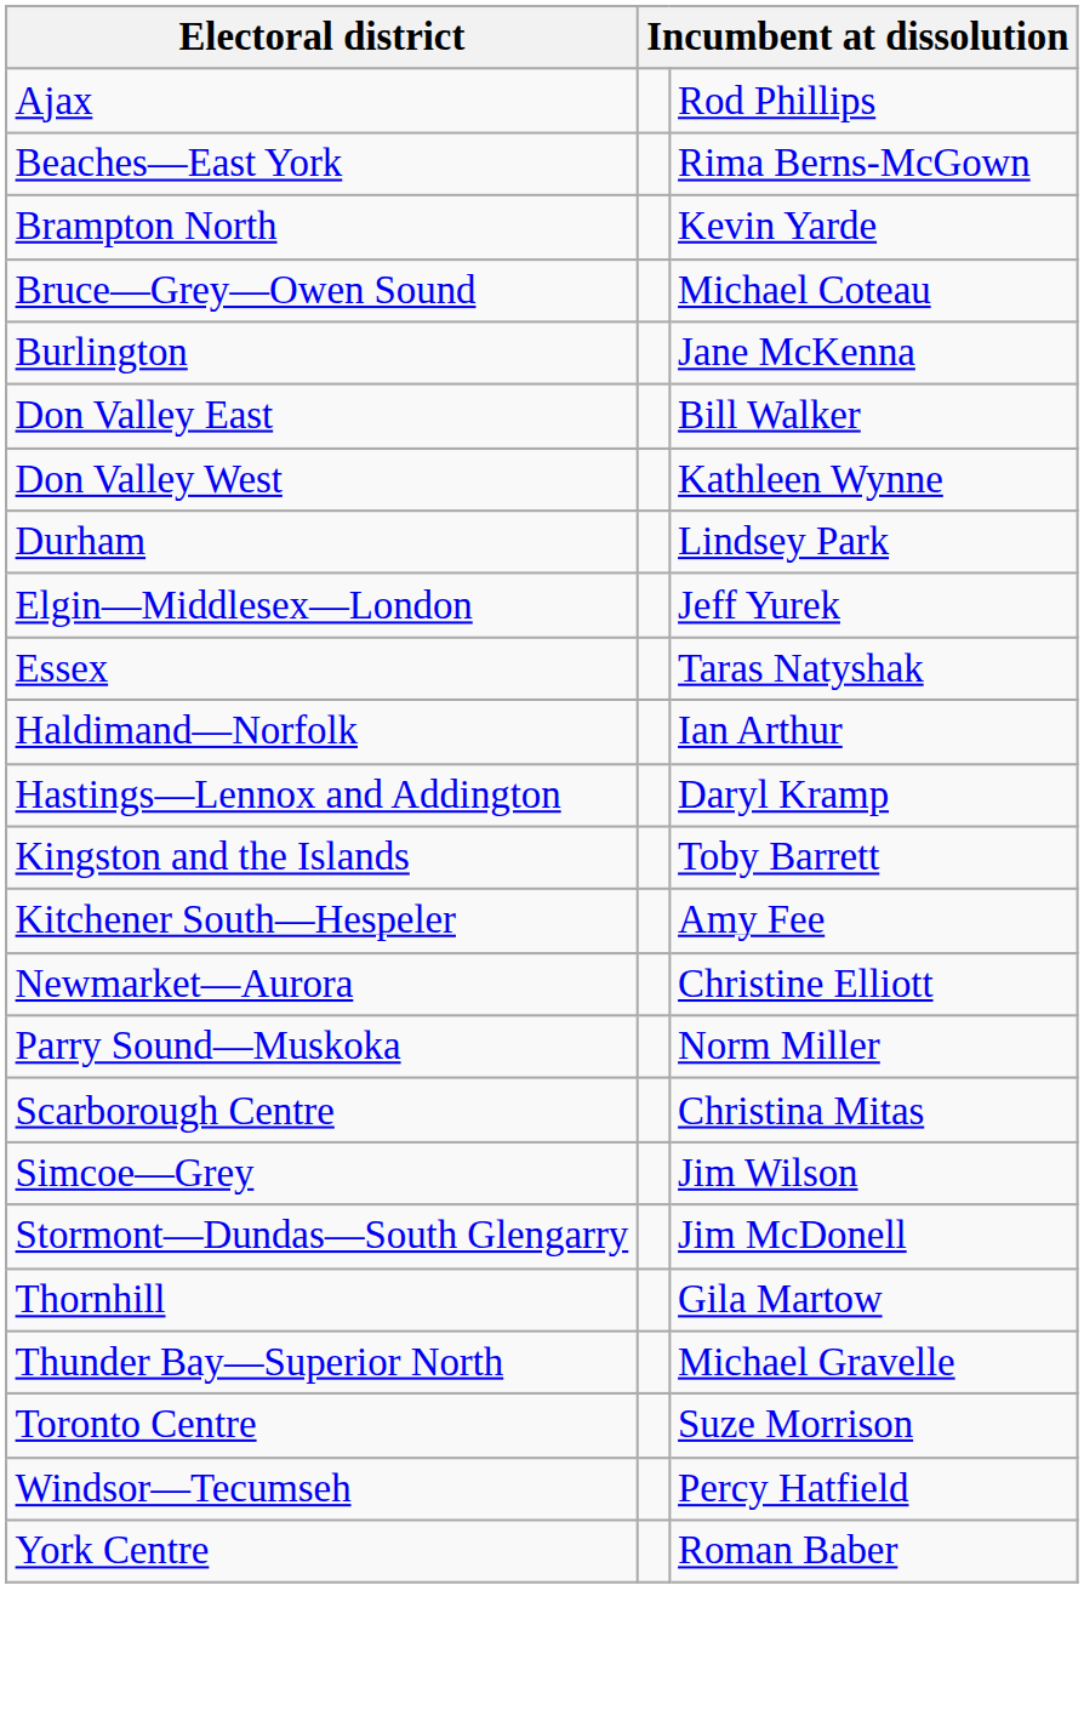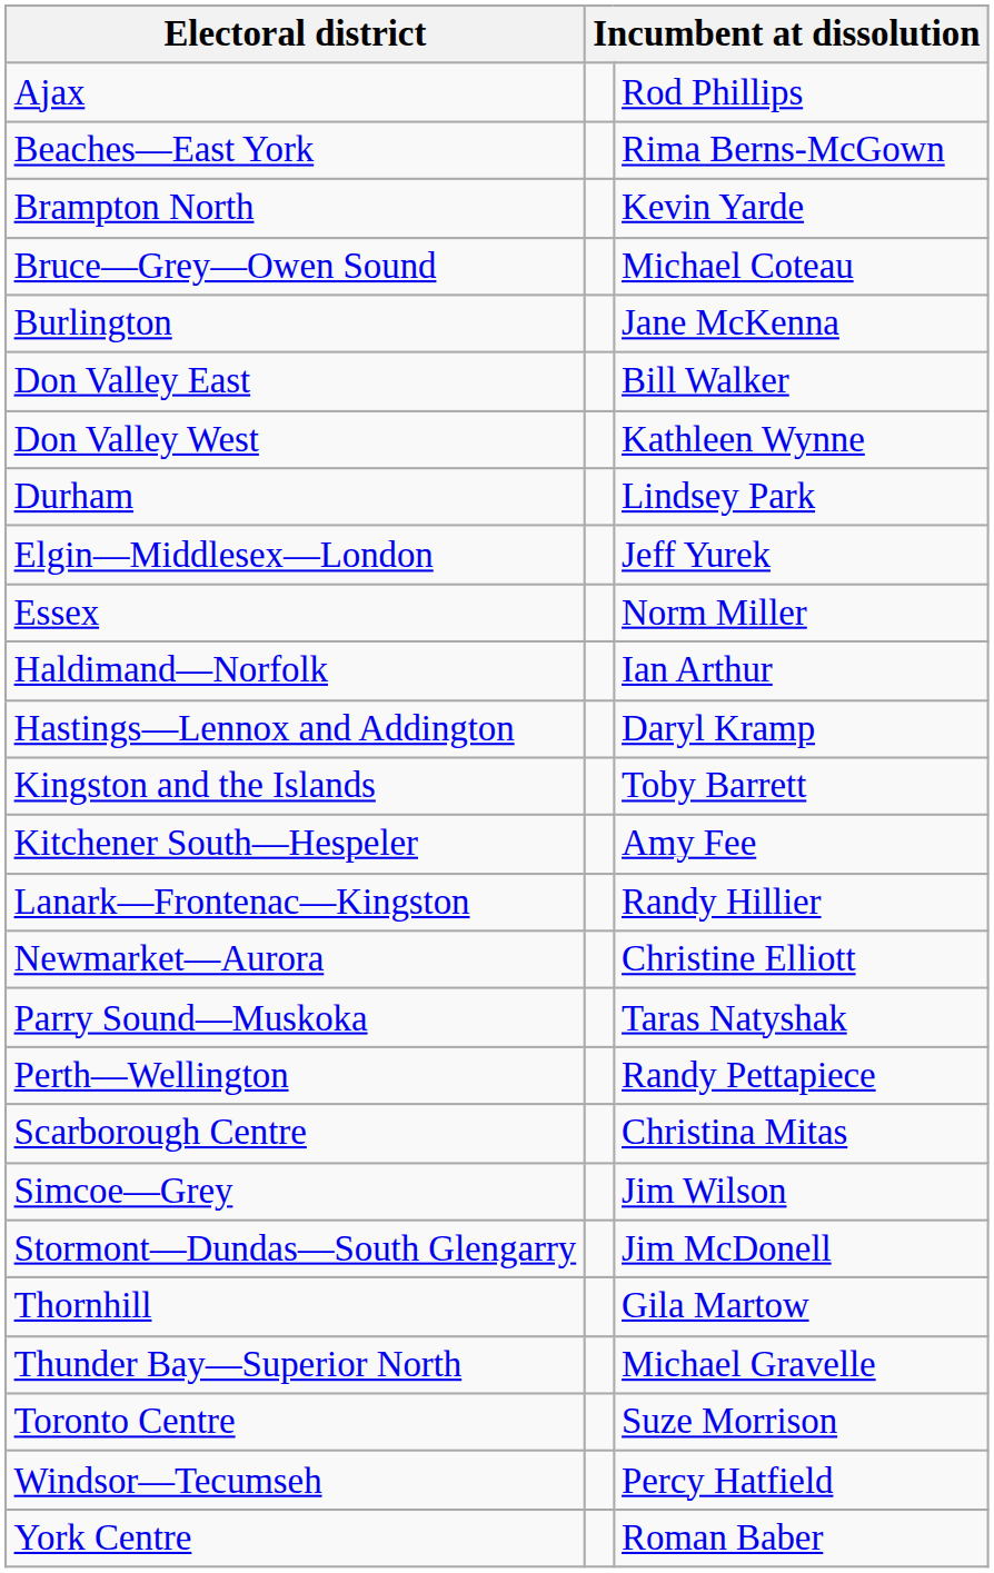 <table class="wikitable">
 <tr>
 <th>Electoral district</th>
 <th colspan="2">Incumbent at dissolution</th>
 </tr>
 <tr>
 <td><a href='#'>Ajax</a></td>
 <td> </td>
 <td><a href='#'>Rod Phillips</a></td>
 </tr>
 <tr>
 <td><a href='#'>Beaches—East York</a></td>
 <td> </td>
 <td><a href='#'>Rima Berns-McGown</a></td>
 </tr>
 <tr>
 <td><a href='#'>Brampton North</a></td>
 <td> </td>
 <td><a href='#'>Kevin Yarde</a></td>
 </tr>
 <tr>
 <td><a href='#'>Bruce—Grey—Owen Sound</a></td>
 <td> </td>
 <td><a href='#'>Michael Coteau</a></td>
 </tr>
 <tr>
 <td><a href='#'>Burlington</a></td>
 <td> </td>
 <td><a href='#'>Jane McKenna</a></td>
 </tr>
 <tr>
 <td><a href='#'>Don Valley East</a></td>
 <td> </td>
 <td><a href='#'>Bill Walker</a></td>
 </tr>
 <tr>
 <td><a href='#'>Don Valley West</a></td>
 <td> </td>
 <td><a href='#'>Kathleen Wynne</a></td>
 </tr>
 <tr>
 <td><a href='#'>Durham</a></td>
 <td> </td>
 <td><a href='#'>Lindsey Park</a></td>
 </tr>
 <tr>
 <td><a href='#'>Elgin—Middlesex—London</a></td>
 <td> </td>
 <td><a href='#'>Jeff Yurek</a></td>
 </tr>
 <tr>
 <td><a href='#'>Essex</a></td>
 <td> </td>
-<td><a href='#'>Taras Natyshak</a></td>
+<td><a href='#'>Norm Miller</a></td>
 </tr>
 <tr>
 <td><a href='#'>Haldimand—Norfolk</a></td>
 <td> </td>
 <td><a href='#'>Ian Arthur</a></td>
 </tr>
 <tr>
 <td><a href='#'>Hastings—Lennox and Addington</a></td>
 <td> </td>
 <td><a href='#'>Daryl Kramp</a></td>
 </tr>
 <tr>
 <td><a href='#'>Kingston and the Islands</a></td>
 <td> </td>
 <td><a href='#'>Toby Barrett</a></td>
 </tr>
 <tr>
 <td><a href='#'>Kitchener South—Hespeler</a></td>
 <td> </td>
 <td><a href='#'>Amy Fee</a></td>
 </tr>
 <tr>
+<td><a href='#'>Lanark—Frontenac—Kingston</a></td>
+<td> </td>
+<td><a href='#'>Randy Hillier</a></td>
+</tr>
+<tr>
 <td><a href='#'>Newmarket—Aurora</a></td>
 <td> </td>
 <td><a href='#'>Christine Elliott</a></td>
 </tr>
 <tr>
 <td><a href='#'>Parry Sound—Muskoka</a></td>
 <td> </td>
-<td><a href='#'>Norm Miller</a></td>
+<td><a href='#'>Taras Natyshak</a></td>
+</tr>
+<tr>
+<td><a href='#'>Perth—Wellington</a></td>
+<td> </td>
+<td><a href='#'>Randy Pettapiece</a></td>
 </tr>
 <tr>
 <td><a href='#'>Scarborough Centre</a></td>
 <td> </td>
 <td><a href='#'>Christina Mitas</a></td>
 </tr>
 <tr>
 <td><a href='#'>Simcoe—Grey</a></td>
 <td> </td>
 <td><a href='#'>Jim Wilson</a></td>
 </tr>
 <tr>
 <td><a href='#'>Stormont—Dundas—South Glengarry</a></td>
 <td> </td>
 <td><a href='#'>Jim McDonell</a></td>
 </tr>
 <tr>
 <td><a href='#'>Thornhill</a></td>
 <td> </td>
 <td><a href='#'>Gila Martow</a></td>
 </tr>
 <tr>
 <td><a href='#'>Thunder Bay—Superior North</a></td>
 <td> </td>
 <td><a href='#'>Michael Gravelle</a></td>
 </tr>
 <tr>
 <td><a href='#'>Toronto Centre</a></td>
 <td> </td>
 <td><a href='#'>Suze Morrison</a></td>
 </tr>
 <tr>
 <td><a href='#'>Windsor—Tecumseh</a></td>
 <td> </td>
 <td><a href='#'>Percy Hatfield</a></td>
 </tr>
 <tr>
 <td><a href='#'>York Centre</a></td>
 <td> </td>
 <td><a href='#'>Roman Baber</a></td>
 </tr>
 </table>
